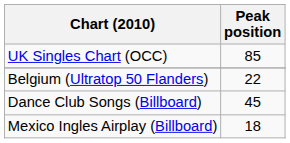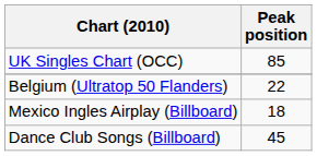 <table class="wikitable sortable">
 <tr>
 <th>Chart (2010)</th>
 <th>Peak<br>position</th>
 </tr>
 <tr>
 <td><a href='#'>UK Singles Chart</a> (OCC)</td>
 <td style="text-align:center;">85</td>
 </tr>
 <tr>
 </tr>
 <tr>
 <td>Belgium (<a href='#'>Ultratop 50 Flanders</a>)</td>
 <td style="text-align:center;">22</td>
 </tr>
 <tr>
+<td>Mexico Ingles Airplay (<a href='#'>Billboard</a>)</td>
+<td style="text-align:center;">18</td>
+</tr>
+<tr>
 <td>Dance Club Songs (<a href='#'>Billboard</a>)</td>
 <td style="text-align:center;">45</td>
 </tr>
-<tr>
-<td>Mexico Ingles Airplay (<a href='#'>Billboard</a>)</td>
-<td style="text-align:center;">18</td>
-</tr>
 </table>
